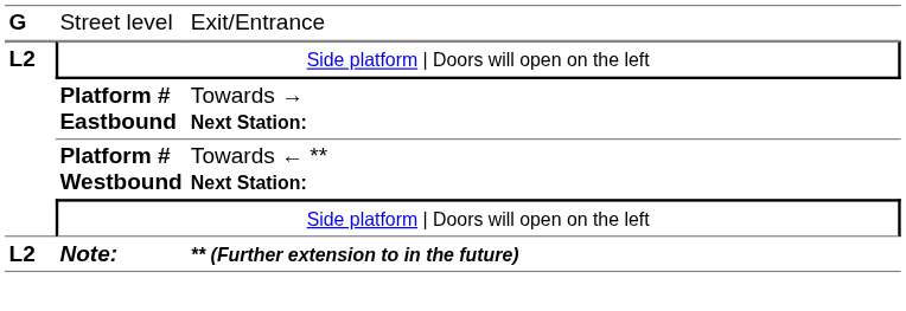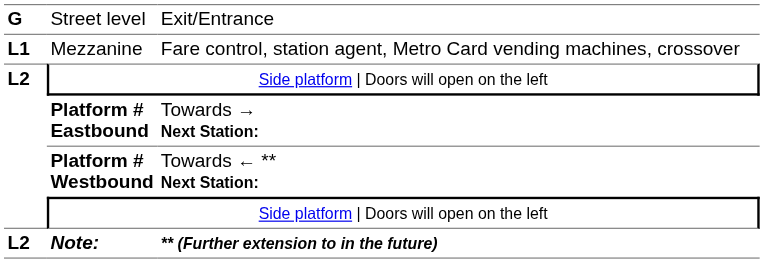 <table table border=0 cellspacing=0 cellpadding=3>
 <tr>
 <td style="border-bottom:solid 1px gray;border-top:solid 1px gray;" width=30 valign=top><strong>G</strong></td>
 <td style="border-top:solid 1px gray;border-bottom:solid 1px gray;" width=85 valign=top>Street level</td>
 <td style="border-top:solid 1px gray;border-bottom:solid 1px gray;" width=500 valign=top>Exit/Entrance</td>
+</tr>
+<tr>
+<td valign=top><strong>L1</strong></td>
+<td valign=top>Mezzanine</td>
+<td valign=top>Fare control, station agent, Metro Card vending machines, crossover</td>
 </tr>
 <tr>
 <td style="border-top:solid 1px gray;border-bottom:solid 1px gray;" width=30 rowspan=4 valign=top><strong>L2</strong></td>
 <td style="border-top:solid 1px gray;border-right:solid 2px black;border-left:solid 2px black;border-bottom:solid 2px black;text-align:center;" colspan=2><small><a href='#'>Side platform</a> | Doors will open on the left </small></td>
 </tr>
 <tr>
 <td style="border-bottom:solid 1px gray;" width=85><span><strong>Platform #</strong><br><strong>Eastbound</strong></span></td>
 <td style="border-bottom:solid 1px gray;" width=500>Towards → <br><small><strong>Next Station:</strong> </small></td>
 </tr>
 <tr>
 <td><span><strong>Platform #</strong><br><strong>Westbound</strong></span></td>
 <td>Towards ←  **<br><small><strong>Next Station:</strong> </small></td>
 </tr>
 <tr>
 <td style="border-top:solid 2px black;border-right:solid 2px black;border-left:solid 2px black;border-bottom:solid 1px gray;" colspan=2  align=center><small><a href='#'>Side platform</a> | Doors will open on the left </small></td>
 </tr>
 <tr>
 <td style="border-bottom:solid 1px gray;" width=30 rowspan=2 valign=top><strong>L2</strong></td>
 <td style="border-bottom:solid 1px gray;" width=85><strong><em>Note:</em></strong></td>
 <td style="border-bottom:solid 1px gray;" width=500><strong><em><small>** (Further extension to  in the future)</small></em></strong></td>
 </tr>
 <tr>
 </tr>
 </table>
